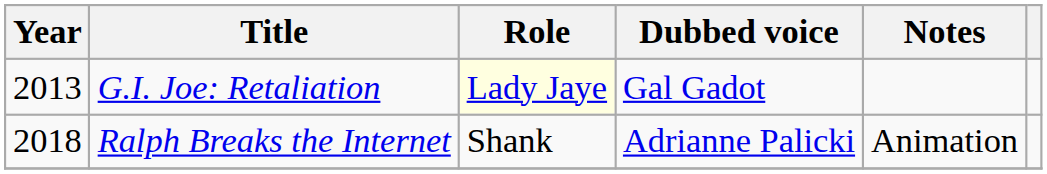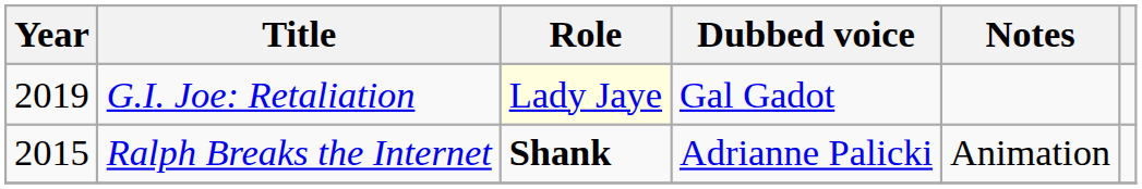 <table class="wikitable">
 <tr>
 <th>Year</th>
 <th>Title</th>
 <th>Role</th>
 <th>Dubbed voice</th>
 <th>Notes</th>
 <th></th>
 </tr>
 <tr>
-<td>2013</td>
+<td>2019</td>
 <td><em><a href='#'>G.I. Joe: Retaliation</a></em></td>
 <td style="background: lightyellow;"><a href='#'>Lady Jaye</a></td>
 <td><a href='#'>Gal Gadot</a></td>
 <td></td>
 <td></td>
 </tr>
 <tr>
-<td>2018</td>
+<td>2015</td>
 <td><em><a href='#'>Ralph Breaks the Internet</a></em></td>
-<td>Shank</td>
+<td><strong>Shank</strong></td>
 <td><a href='#'>Adrianne Palicki</a></td>
 <td>Animation</td>
 <td></td>
 </tr>
 <tr>
 </tr>
 </table>
